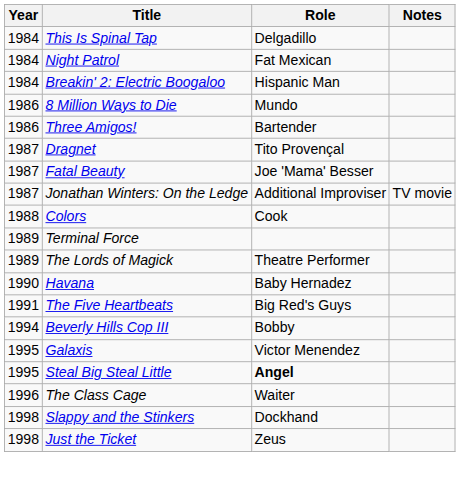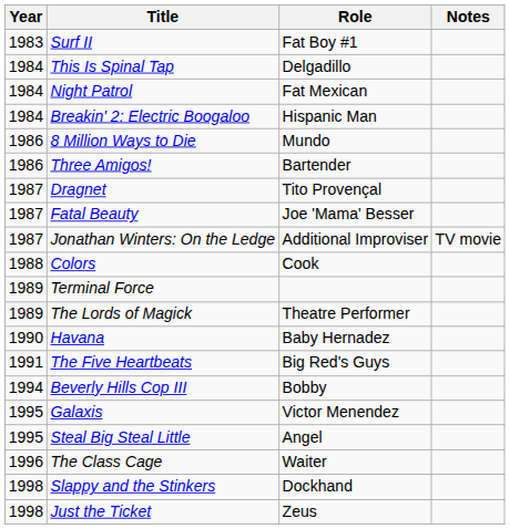 <table class="wikitable">
 <tr>
 <th>Year</th>
 <th>Title</th>
 <th>Role</th>
 <th>Notes</th>
+</tr>
+<tr>
+<td>1983</td>
+<td><em><a href='#'>Surf II</a></em></td>
+<td>Fat Boy #1</td>
+<td></td>
 </tr>
 <tr>
 <td>1984</td>
 <td><em><a href='#'>This Is Spinal Tap</a></em></td>
 <td>Delgadillo</td>
 <td></td>
 </tr>
 <tr>
 <td>1984</td>
 <td><em><a href='#'>Night Patrol</a></em></td>
 <td>Fat Mexican</td>
 <td></td>
 </tr>
 <tr>
 <td>1984</td>
 <td><em><a href='#'>Breakin' 2: Electric Boogaloo</a></em></td>
 <td>Hispanic Man</td>
 <td></td>
 </tr>
 <tr>
 <td>1986</td>
 <td><em><a href='#'>8 Million Ways to Die</a></em></td>
 <td>Mundo</td>
 <td></td>
 </tr>
 <tr>
 <td>1986</td>
 <td><em><a href='#'>Three Amigos!</a></em></td>
 <td>Bartender</td>
 <td></td>
 </tr>
 <tr>
 <td>1987</td>
 <td><em><a href='#'>Dragnet</a></em></td>
 <td>Tito Provençal</td>
 <td></td>
 </tr>
 <tr>
 <td>1987</td>
 <td><em><a href='#'>Fatal Beauty</a></em></td>
 <td>Joe 'Mama' Besser</td>
 <td></td>
 </tr>
 <tr>
 <td>1987</td>
 <td><em>Jonathan Winters: On the Ledge</em></td>
 <td>Additional Improviser</td>
 <td>TV movie</td>
 </tr>
 <tr>
 <td>1988</td>
 <td><em><a href='#'>Colors</a></em></td>
 <td>Cook</td>
 <td></td>
 </tr>
 <tr>
 <td>1989</td>
 <td><em>Terminal Force</em></td>
 <td></td>
 <td></td>
 </tr>
 <tr>
 <td>1989</td>
 <td><em>The Lords of Magick</em></td>
 <td>Theatre Performer</td>
 <td></td>
 </tr>
 <tr>
 <td>1990</td>
 <td><em><a href='#'>Havana</a></em></td>
 <td>Baby Hernadez</td>
 <td></td>
 </tr>
 <tr>
 <td>1991</td>
 <td><em><a href='#'>The Five Heartbeats</a></em></td>
 <td>Big Red's Guys</td>
 <td></td>
 </tr>
 <tr>
 <td>1994</td>
 <td><em><a href='#'>Beverly Hills Cop III</a></em></td>
 <td>Bobby</td>
 <td></td>
 </tr>
 <tr>
 <td>1995</td>
 <td><em><a href='#'>Galaxis</a></em></td>
 <td>Victor Menendez</td>
 <td></td>
 </tr>
 <tr>
 <td>1995</td>
 <td><em><a href='#'>Steal Big Steal Little</a></em></td>
-<td><strong>Angel</strong></td>
+<td>Angel</td>
 <td></td>
 </tr>
 <tr>
 <td>1996</td>
 <td><em>The Class Cage</em></td>
 <td>Waiter</td>
 <td></td>
 </tr>
 <tr>
 <td>1998</td>
 <td><em><a href='#'>Slappy and the Stinkers</a></em></td>
 <td>Dockhand</td>
 <td></td>
 </tr>
 <tr>
 <td>1998</td>
 <td><em><a href='#'>Just the Ticket</a></em></td>
 <td>Zeus</td>
 <td></td>
 </tr>
 </table>
